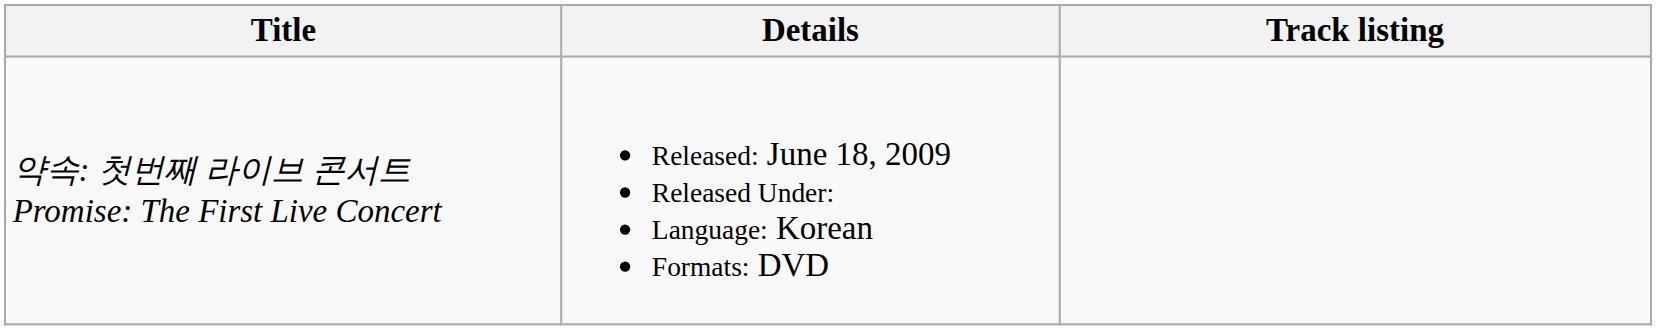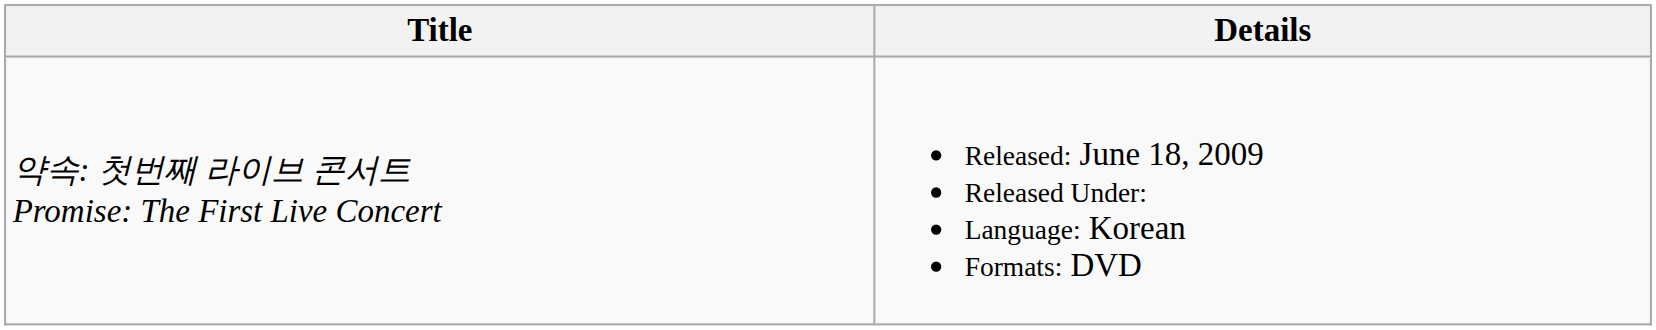 <table class="wikitable" width="800px">
 <tr>
 <th>Title</th>
 <th>Details</th>
-<th style="width:280px;">Track listing</th>
 </tr>
 <tr>
 <td><em> 약속: 첫번째 라이브 콘서트</em><br><em>Promise: The First Live Concert</em></td>
 <td><br><ul><li><small>Released:</small> June 18, 2009</li><li><small>Released Under:</small></li><li><small>Language:</small> Korean</li><li><small>Formats:</small> DVD</li></ul></td>
-<td style="font-size: 85%;"></td>
 </tr>
 </table>
